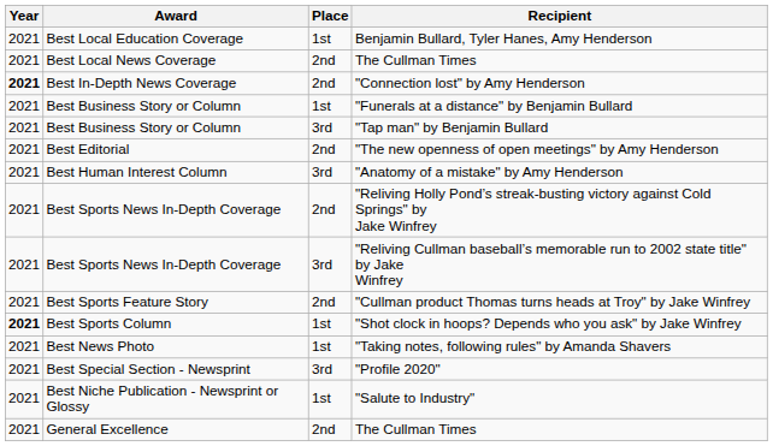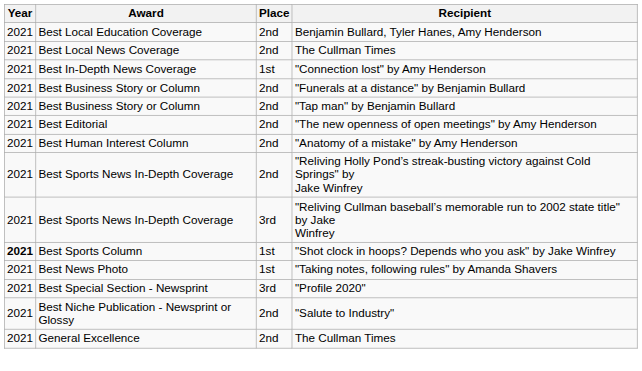 <table class="wikitable">
 <tr>
 <th>Year</th>
 <th>Award</th>
 <th>Place</th>
 <th>Recipient</th>
 </tr>
 <tr>
 <td>2021</td>
 <td>Best Local Education Coverage</td>
-<td>1st</td>
+<td>2nd</td>
 <td>Benjamin Bullard, Tyler Hanes, Amy Henderson</td>
 </tr>
 <tr>
 <td>2021</td>
 <td>Best Local News Coverage</td>
 <td>2nd</td>
 <td>The Cullman Times</td>
 </tr>
 <tr>
-<td><strong>2021</strong></td>
+<td>2021</td>
 <td>Best In-Depth News Coverage</td>
-<td>2nd</td>
+<td>1st</td>
 <td>"Connection lost" by Amy Henderson</td>
 </tr>
 <tr>
 <td>2021</td>
 <td>Best Business Story or Column</td>
-<td>1st</td>
+<td>2nd</td>
 <td>"Funerals at a distance" by Benjamin Bullard</td>
 </tr>
 <tr>
 <td>2021</td>
 <td>Best Business Story or Column</td>
-<td>3rd</td>
+<td>2nd</td>
 <td>"Tap man" by Benjamin Bullard</td>
 </tr>
 <tr>
 <td>2021</td>
 <td>Best Editorial</td>
 <td>2nd</td>
 <td>"The new openness of open meetings" by Amy Henderson</td>
 </tr>
 <tr>
 <td>2021</td>
 <td>Best Human Interest Column</td>
-<td>3rd</td>
+<td>2nd</td>
 <td>"Anatomy of a mistake" by Amy Henderson</td>
 </tr>
 <tr>
 <td>2021</td>
 <td>Best Sports News In-Depth Coverage</td>
 <td>2nd</td>
 <td>"Reliving Holly Pond’s streak-busting victory against Cold Springs" by<br>Jake Winfrey</td>
 </tr>
 <tr>
 <td>2021</td>
 <td>Best Sports News In-Depth Coverage</td>
 <td>3rd</td>
 <td>"Reliving Cullman baseball’s memorable run to 2002 state title" by Jake<br>Winfrey</td>
-</tr>
-<tr>
-<td>2021</td>
-<td>Best Sports Feature Story</td>
-<td>2nd</td>
-<td>"Cullman product Thomas turns heads at Troy" by Jake Winfrey</td>
 </tr>
 <tr>
 <td><strong>2021</strong></td>
 <td>Best Sports Column</td>
 <td>1st</td>
 <td>"Shot clock in hoops? Depends who you ask" by Jake Winfrey</td>
 </tr>
 <tr>
 <td>2021</td>
 <td>Best News Photo</td>
 <td>1st</td>
 <td>"Taking notes, following rules" by Amanda Shavers</td>
 </tr>
 <tr>
 <td>2021</td>
 <td>Best Special Section - Newsprint</td>
 <td>3rd</td>
 <td>"Profile 2020"</td>
 </tr>
 <tr>
 <td>2021</td>
 <td>Best Niche Publication - Newsprint or Glossy</td>
-<td>1st</td>
+<td>2nd</td>
 <td>"Salute to Industry"</td>
 </tr>
 <tr>
 <td>2021</td>
 <td>General Excellence</td>
 <td>2nd</td>
 <td>The Cullman Times</td>
 </tr>
 </table>
